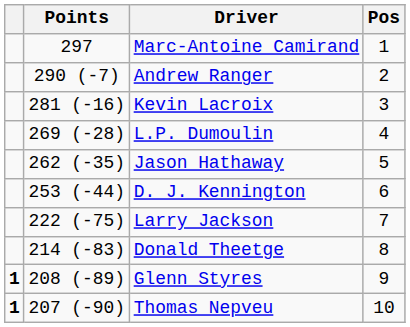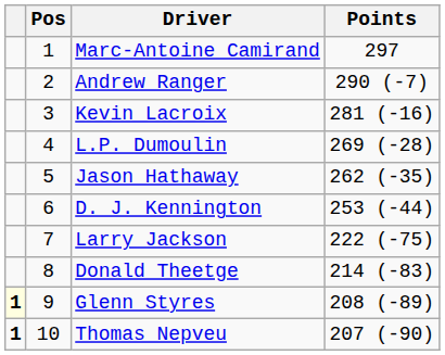 <table class="wikitable" style="font-size: 95%;">
 <tr>
 <th></th>
+<th>Pos</th>
+<th>Driver</th>
 <th>Points</th>
-<th>Driver</th>
-<th>Pos</th>
 </tr>
 <tr>
 <td align="left"></td>
+<td style="text-align:center;">1</td>
+<td><a href='#'>Marc-Antoine Camirand</a></td>
 <td style="text-align:center;">297</td>
-<td><a href='#'>Marc-Antoine Camirand</a></td>
-<td style="text-align:center;">1</td>
 </tr>
 <tr>
 <td align="left"></td>
+<td style="text-align:center;">2</td>
+<td><a href='#'>Andrew Ranger</a></td>
 <td style="text-align:center;">290 (-7)</td>
-<td><a href='#'>Andrew Ranger</a></td>
-<td style="text-align:center;">2</td>
 </tr>
 <tr>
 <td align="left"></td>
+<td style="text-align:center;">3</td>
+<td><a href='#'>Kevin Lacroix</a></td>
 <td style="text-align:center;">281 (-16)</td>
-<td><a href='#'>Kevin Lacroix</a></td>
-<td style="text-align:center;">3</td>
 </tr>
 <tr>
 <td align="left"></td>
+<td style="text-align:center;">4</td>
+<td><a href='#'>L.P. Dumoulin</a></td>
 <td style="text-align:center;">269 (-28)</td>
-<td><a href='#'>L.P. Dumoulin</a></td>
-<td style="text-align:center;">4</td>
 </tr>
 <tr>
 <td align="left"></td>
+<td style="text-align:center;">5</td>
+<td><a href='#'>Jason Hathaway</a></td>
 <td style="text-align:center;">262 (-35)</td>
-<td><a href='#'>Jason Hathaway</a></td>
-<td style="text-align:center;">5</td>
 </tr>
 <tr>
 <td align="left"></td>
+<td style="text-align:center;">6</td>
+<td><a href='#'>D. J. Kennington</a></td>
 <td style="text-align:center;">253 (-44)</td>
-<td><a href='#'>D. J. Kennington</a></td>
-<td style="text-align:center;">6</td>
 </tr>
 <tr>
 <td align="left"></td>
+<td style="text-align:center;">7</td>
+<td><a href='#'>Larry Jackson</a></td>
 <td style="text-align:center;">222 (-75)</td>
-<td><a href='#'>Larry Jackson</a></td>
-<td style="text-align:center;">7</td>
 </tr>
 <tr>
 <td align="left"></td>
+<td style="text-align:center;">8</td>
+<td><a href='#'>Donald Theetge</a></td>
 <td style="text-align:center;">214 (-83)</td>
-<td><a href='#'>Donald Theetge</a></td>
-<td style="text-align:center;">8</td>
+</tr>
+<tr>
+<td align="left" style="background: lightyellow;"> <strong>1</strong></td>
+<td style="text-align:center;">9</td>
+<td><a href='#'>Glenn Styres</a></td>
+<td style="text-align:center;">208 (-89)</td>
 </tr>
 <tr>
 <td align="left"> <strong>1</strong></td>
-<td style="text-align:center;">208 (-89)</td>
-<td><a href='#'>Glenn Styres</a></td>
-<td style="text-align:center;">9</td>
-</tr>
-<tr>
-<td align="left"> <strong>1</strong></td>
+<td style="text-align:center;">10</td>
+<td><a href='#'>Thomas Nepveu</a></td>
 <td style="text-align:center;">207 (-90)</td>
-<td><a href='#'>Thomas Nepveu</a></td>
-<td style="text-align:center;">10</td>
 </tr>
 </table>
